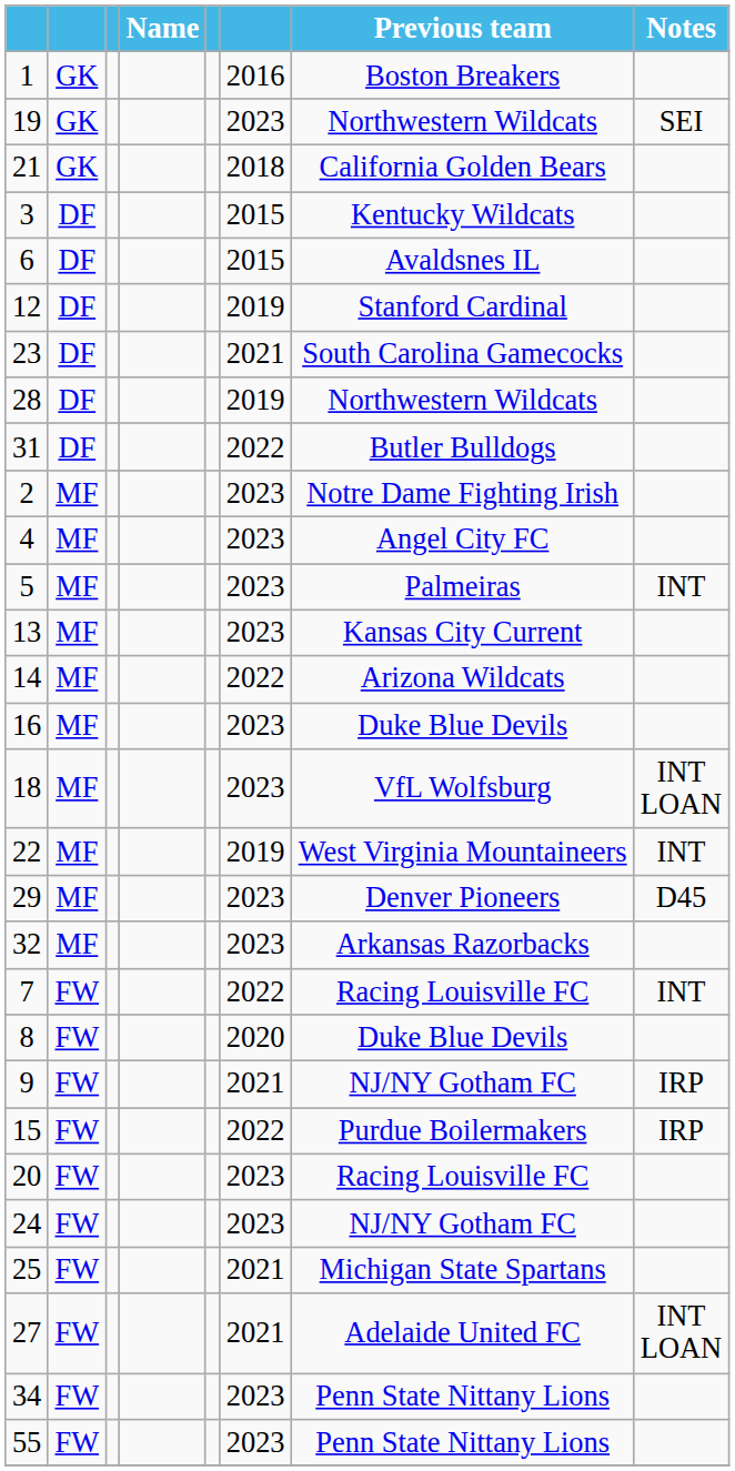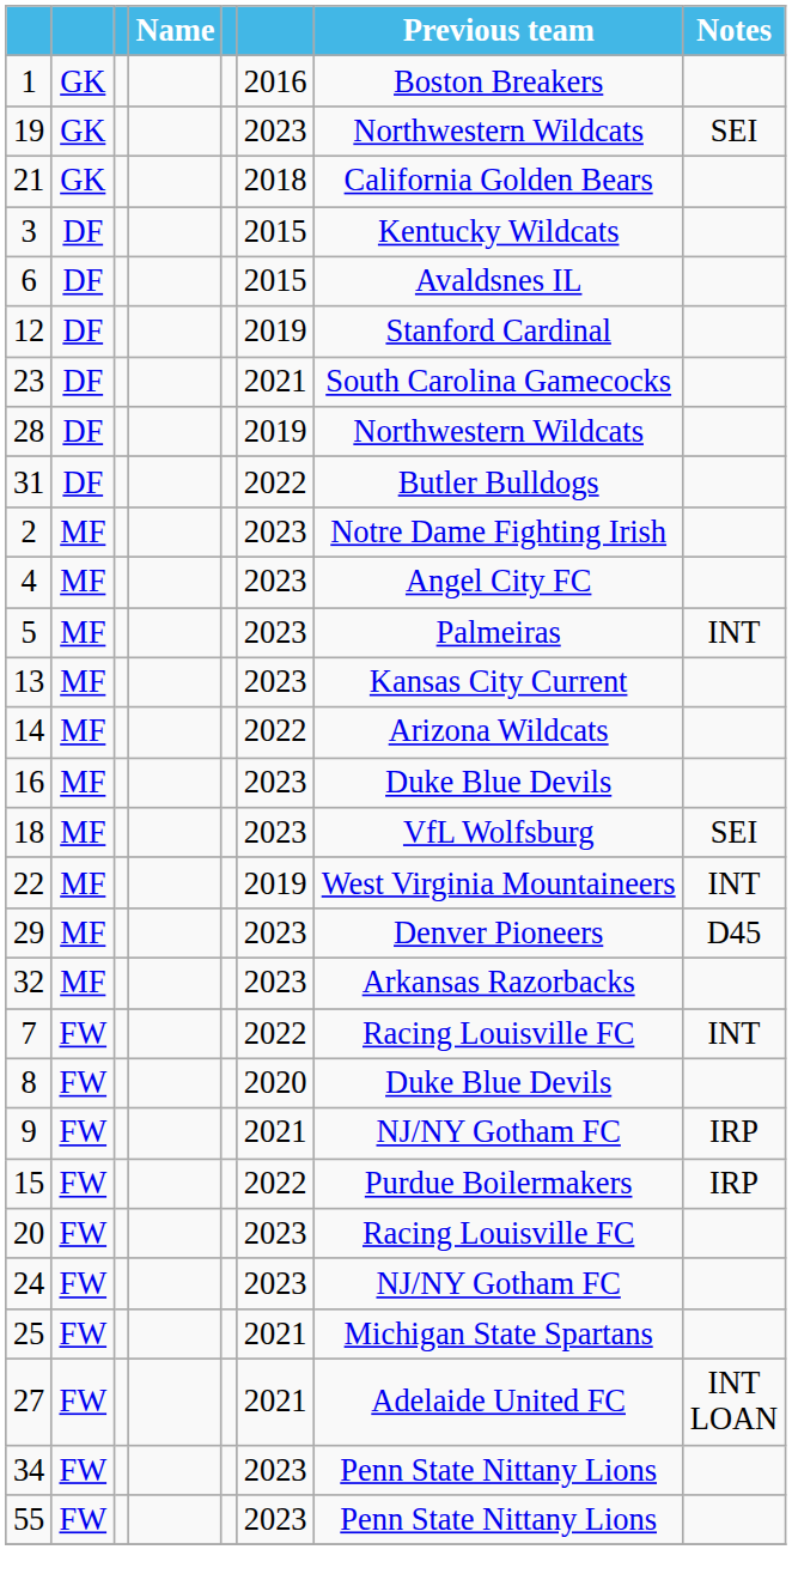 <table class="wikitable sortable" style="text-align:center;">
 <tr>
 <th style="background:#42b7e6; color:#fff;" scope="col"></th>
 <th style="background:#42b7e6; color:#fff;" scope="col"></th>
 <th style="background:#42b7e6; color:#fff;" scope="col"></th>
 <th style="background:#42b7e6; color:#fff;" scope="col">Name</th>
 <th style="background:#42b7e6; color:#fff;" scope="col"></th>
 <th style="background:#42b7e6; color:#fff;" scope="col"></th>
 <th style="background:#42b7e6; color:#fff;" scope="col">Previous team</th>
 <th style="background:#42b7e6; color:#fff;" scope="col">Notes</th>
 </tr>
 <tr>
 <td>1</td>
 <td><a href='#'>GK</a></td>
 <td></td>
 <td></td>
 <td></td>
 <td>2016</td>
 <td> <a href='#'>Boston Breakers</a></td>
 <td></td>
 </tr>
 <tr>
 <td>19</td>
 <td><a href='#'>GK</a></td>
 <td></td>
 <td></td>
 <td></td>
 <td>2023</td>
 <td> <a href='#'>Northwestern Wildcats</a></td>
 <td>SEI</td>
 </tr>
 <tr>
 <td>21</td>
 <td><a href='#'>GK</a></td>
 <td></td>
 <td></td>
 <td></td>
 <td>2018</td>
 <td> <a href='#'>California Golden Bears</a></td>
 <td></td>
 </tr>
 <tr>
 <td>3</td>
 <td><a href='#'>DF</a></td>
 <td></td>
 <td></td>
 <td></td>
 <td>2015</td>
 <td> <a href='#'>Kentucky Wildcats</a></td>
 <td></td>
 </tr>
 <tr>
 <td>6</td>
 <td><a href='#'>DF</a></td>
 <td></td>
 <td></td>
 <td></td>
 <td>2015</td>
 <td> <a href='#'>Avaldsnes IL</a></td>
 <td></td>
 </tr>
 <tr>
 <td>12</td>
 <td><a href='#'>DF</a></td>
 <td></td>
 <td></td>
 <td></td>
 <td>2019</td>
 <td> <a href='#'>Stanford Cardinal</a></td>
 <td></td>
 </tr>
 <tr>
 <td>23</td>
 <td><a href='#'>DF</a></td>
 <td></td>
 <td></td>
 <td></td>
 <td>2021</td>
 <td> <a href='#'>South Carolina Gamecocks</a></td>
 <td></td>
 </tr>
 <tr>
 <td>28</td>
 <td><a href='#'>DF</a></td>
 <td></td>
 <td></td>
 <td></td>
 <td>2019</td>
 <td> <a href='#'>Northwestern Wildcats</a></td>
 <td></td>
 </tr>
 <tr>
 <td>31</td>
 <td><a href='#'>DF</a></td>
 <td></td>
 <td></td>
 <td></td>
 <td>2022</td>
 <td> <a href='#'>Butler Bulldogs</a></td>
 <td></td>
 </tr>
 <tr>
 <td>2</td>
 <td><a href='#'>MF</a></td>
 <td></td>
 <td></td>
 <td></td>
 <td>2023</td>
 <td> <a href='#'>Notre Dame Fighting Irish</a></td>
 <td></td>
 </tr>
 <tr>
 <td>4</td>
 <td><a href='#'>MF</a></td>
 <td></td>
 <td></td>
 <td></td>
 <td>2023</td>
 <td> <a href='#'>Angel City FC</a></td>
 <td></td>
 </tr>
 <tr>
 <td>5</td>
 <td><a href='#'>MF</a></td>
 <td></td>
 <td></td>
 <td></td>
 <td>2023</td>
 <td> <a href='#'>Palmeiras</a></td>
 <td>INT</td>
 </tr>
 <tr>
 <td>13</td>
 <td><a href='#'>MF</a></td>
 <td></td>
 <td></td>
 <td></td>
 <td>2023</td>
 <td> <a href='#'>Kansas City Current</a></td>
 <td></td>
 </tr>
 <tr>
 <td>14</td>
 <td><a href='#'>MF</a></td>
 <td></td>
 <td></td>
 <td></td>
 <td>2022</td>
 <td> <a href='#'>Arizona Wildcats</a></td>
 <td></td>
 </tr>
 <tr>
 <td>16</td>
 <td><a href='#'>MF</a></td>
 <td></td>
 <td></td>
 <td></td>
 <td>2023</td>
 <td> <a href='#'>Duke Blue Devils</a></td>
 <td></td>
 </tr>
 <tr>
 <td>18</td>
 <td><a href='#'>MF</a></td>
 <td></td>
 <td></td>
 <td></td>
 <td>2023</td>
 <td> <a href='#'>VfL Wolfsburg</a></td>
-<td>INT<br>LOAN</td>
+<td>SEI</td>
 </tr>
 <tr>
 <td>22</td>
 <td><a href='#'>MF</a></td>
 <td></td>
 <td></td>
 <td></td>
 <td>2019</td>
 <td> <a href='#'>West Virginia Mountaineers</a></td>
 <td>INT</td>
 </tr>
 <tr>
 <td>29</td>
 <td><a href='#'>MF</a></td>
 <td></td>
 <td></td>
 <td></td>
 <td>2023</td>
 <td> <a href='#'>Denver Pioneers</a></td>
 <td>D45</td>
 </tr>
 <tr>
 <td>32</td>
 <td><a href='#'>MF</a></td>
 <td></td>
 <td></td>
 <td></td>
 <td>2023</td>
 <td> <a href='#'>Arkansas Razorbacks</a></td>
 <td></td>
 </tr>
 <tr>
 <td>7</td>
 <td><a href='#'>FW</a></td>
 <td></td>
 <td></td>
 <td></td>
 <td>2022</td>
 <td> <a href='#'>Racing Louisville FC</a></td>
 <td>INT</td>
 </tr>
 <tr>
 <td>8</td>
 <td><a href='#'>FW</a></td>
 <td></td>
 <td></td>
 <td></td>
 <td>2020</td>
 <td> <a href='#'>Duke Blue Devils</a></td>
 <td></td>
 </tr>
 <tr>
 <td>9</td>
 <td><a href='#'>FW</a></td>
 <td></td>
 <td></td>
 <td></td>
 <td>2021</td>
 <td> <a href='#'>NJ/NY Gotham FC</a></td>
 <td>IRP</td>
 </tr>
 <tr>
 <td>15</td>
 <td><a href='#'>FW</a></td>
 <td></td>
 <td></td>
 <td></td>
 <td>2022</td>
 <td> <a href='#'>Purdue Boilermakers</a></td>
 <td>IRP</td>
 </tr>
 <tr>
 <td>20</td>
 <td><a href='#'>FW</a></td>
 <td></td>
 <td></td>
 <td></td>
 <td>2023</td>
 <td> <a href='#'>Racing Louisville FC</a></td>
 <td></td>
 </tr>
 <tr>
 <td>24</td>
 <td><a href='#'>FW</a></td>
 <td></td>
 <td></td>
 <td></td>
 <td>2023</td>
 <td> <a href='#'>NJ/NY Gotham FC</a></td>
 <td></td>
 </tr>
 <tr>
 <td>25</td>
 <td><a href='#'>FW</a></td>
 <td></td>
 <td></td>
 <td></td>
 <td>2021</td>
 <td> <a href='#'>Michigan State Spartans</a></td>
 <td></td>
 </tr>
 <tr>
 <td>27</td>
 <td><a href='#'>FW</a></td>
 <td></td>
 <td></td>
 <td></td>
 <td>2021</td>
 <td> <a href='#'>Adelaide United FC</a></td>
 <td>INT<br>LOAN</td>
 </tr>
 <tr>
 <td>34</td>
 <td><a href='#'>FW</a></td>
 <td></td>
 <td></td>
 <td></td>
 <td>2023</td>
 <td> <a href='#'>Penn State Nittany Lions</a></td>
 <td></td>
 </tr>
 <tr>
 <td>55</td>
 <td><a href='#'>FW</a></td>
 <td></td>
 <td></td>
 <td></td>
 <td>2023</td>
 <td> <a href='#'>Penn State Nittany Lions</a></td>
 <td></td>
 </tr>
 <tr>
 </tr>
 </table>
